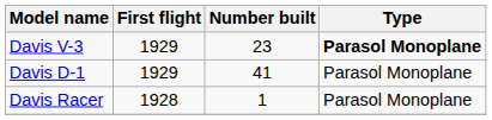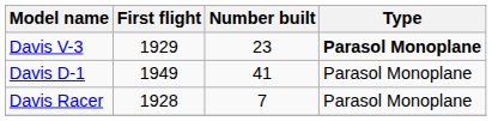 <table class="wikitable sortable">
 <tr>
 <th>Model name</th>
 <th>First flight</th>
 <th>Number built</th>
 <th>Type</th>
 </tr>
 <tr>
 <td align=left><a href='#'>Davis V-3</a></td>
 <td align=center>1929</td>
 <td align=center>23</td>
 <td align=left><strong>Parasol Monoplane</strong></td>
 </tr>
 <tr>
 <td align=left><a href='#'>Davis D-1</a></td>
-<td align=center>1929</td>
+<td align=center>1949</td>
 <td align=center>41</td>
 <td align=left>Parasol Monoplane</td>
 </tr>
 <tr>
 <td align=left><a href='#'>Davis Racer</a></td>
 <td align=center>1928</td>
-<td align=center>1</td>
+<td align=center>7</td>
 <td align=left>Parasol Monoplane</td>
 </tr>
 <tr>
 </tr>
 </table>
